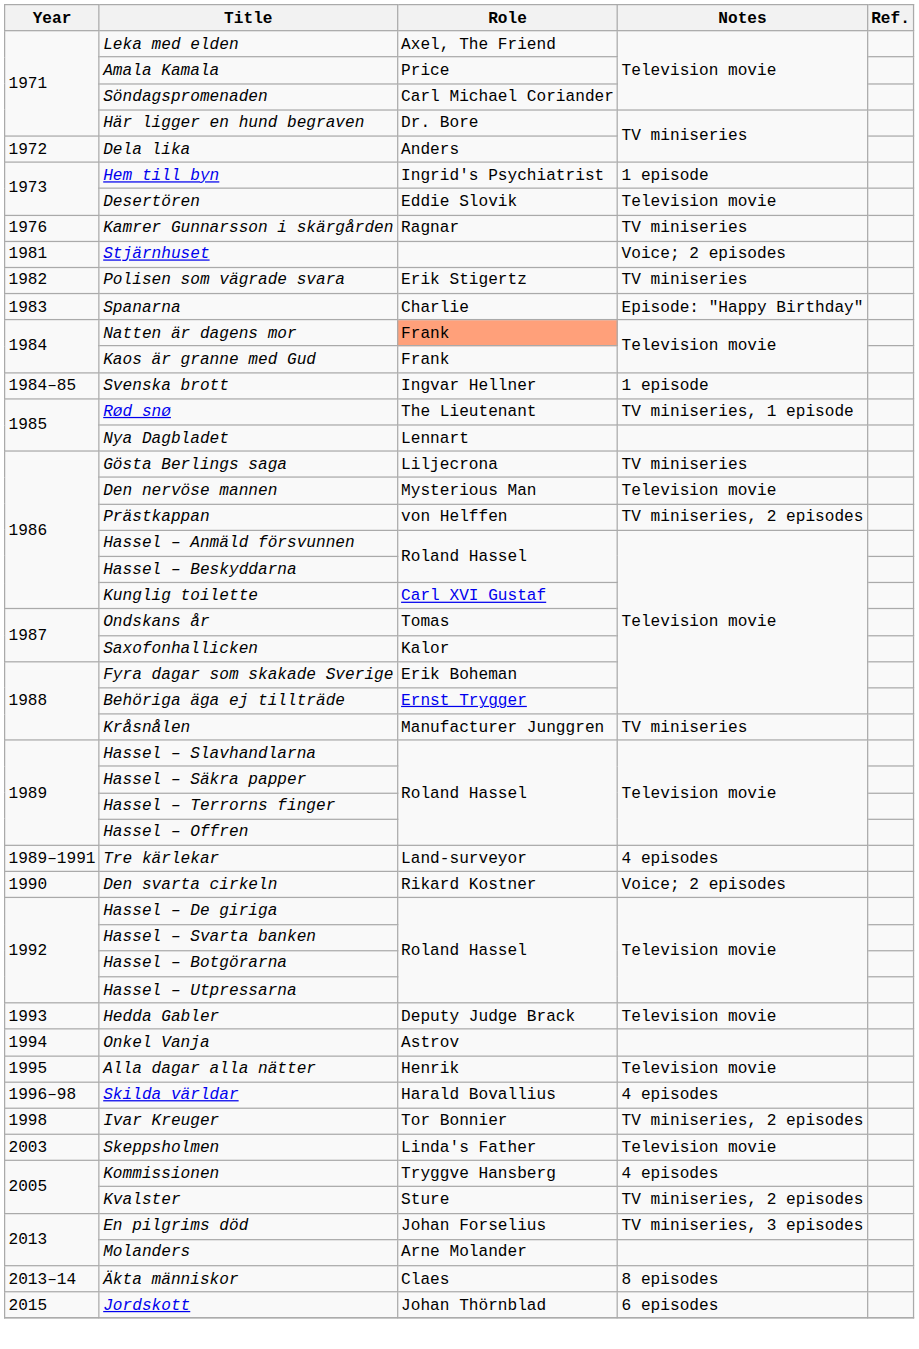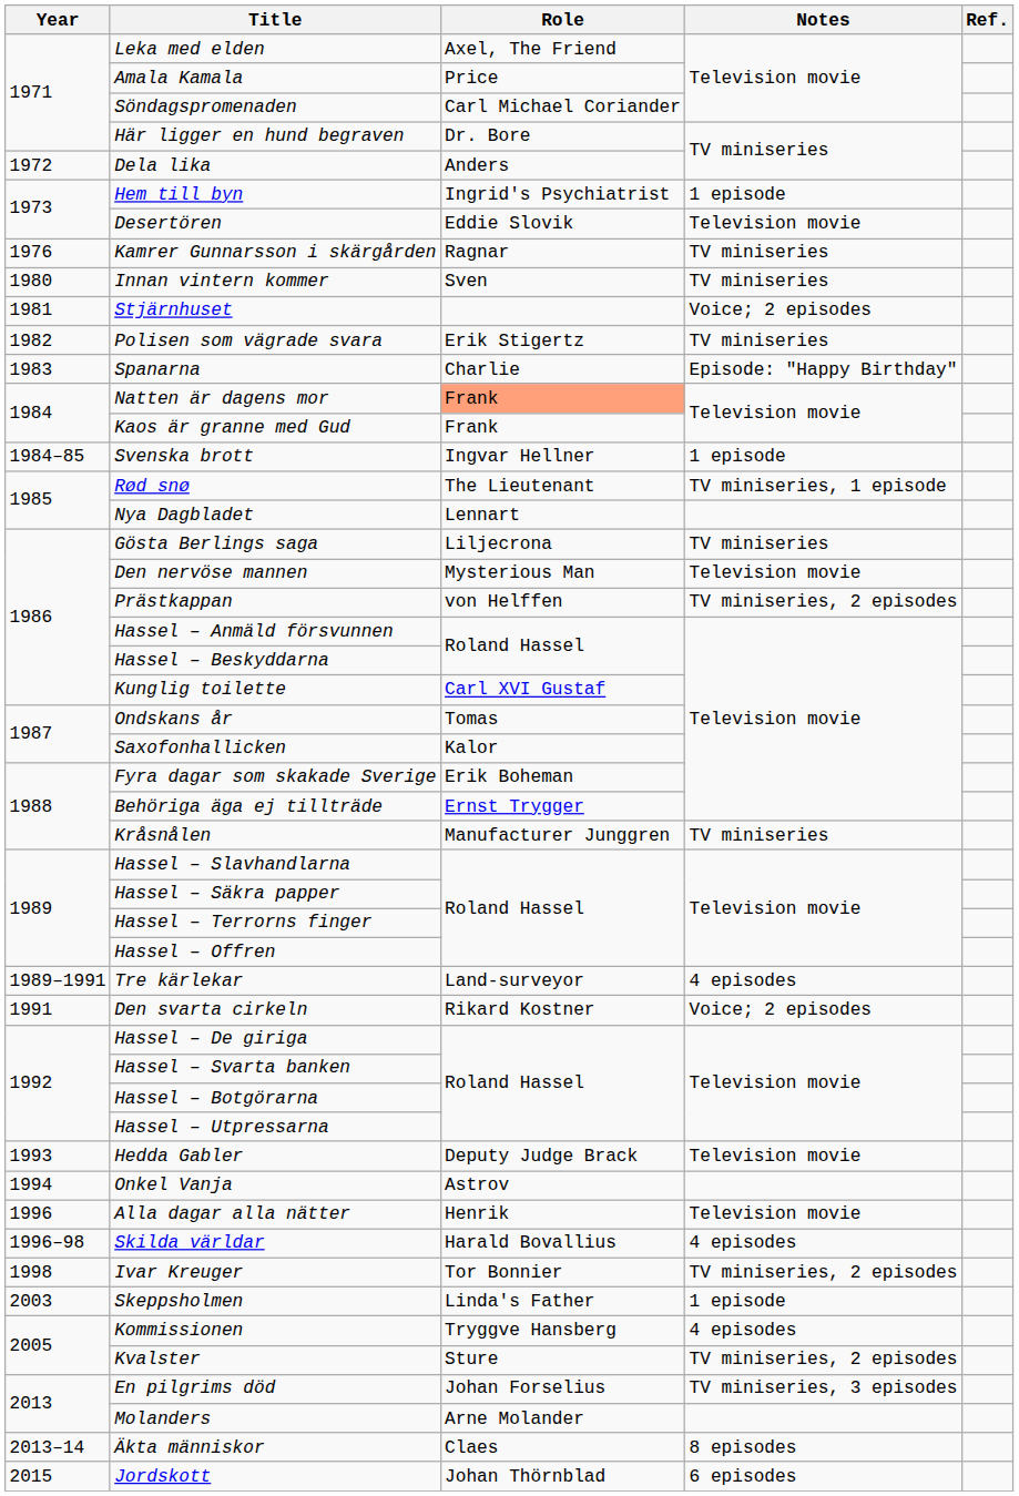 <table class="wikitable">
 <tr>
 <th>Year</th>
 <th>Title</th>
 <th>Role</th>
 <th>Notes</th>
 <th>Ref.</th>
 </tr>
 <tr>
 <td rowspan="4">1971</td>
 <td><em>Leka med elden</em></td>
 <td>Axel, The Friend</td>
 <td rowspan="3">Television movie</td>
 <td></td>
 </tr>
 <tr>
 <td><em>Amala Kamala</em></td>
 <td>Price</td>
 <td></td>
 </tr>
 <tr>
 <td><em>Söndagspromenaden</em></td>
 <td>Carl Michael Coriander</td>
 <td></td>
 </tr>
 <tr>
 <td><em>Här ligger en hund begraven</em></td>
 <td>Dr. Bore</td>
 <td rowspan="2">TV miniseries</td>
 <td></td>
 </tr>
 <tr>
 <td>1972</td>
 <td><em>Dela lika</em></td>
 <td>Anders</td>
 <td></td>
 </tr>
 <tr>
 <td rowspan="2">1973</td>
 <td><em><a href='#'>Hem till byn</a></em></td>
 <td>Ingrid's Psychiatrist</td>
 <td>1 episode</td>
 <td></td>
 </tr>
 <tr>
 <td><em>Desertören</em></td>
 <td>Eddie Slovik</td>
 <td>Television movie</td>
 <td></td>
 </tr>
 <tr>
 <td>1976</td>
 <td><em>Kamrer Gunnarsson i skärgården</em></td>
 <td>Ragnar</td>
+<td>TV miniseries</td>
+<td></td>
+</tr>
+<tr>
+<td>1980</td>
+<td><em>Innan vintern kommer</em></td>
+<td>Sven</td>
 <td>TV miniseries</td>
 <td></td>
 </tr>
 <tr>
 <td>1981</td>
 <td><em><a href='#'>Stjärnhuset</a></em></td>
 <td></td>
 <td>Voice; 2 episodes</td>
 <td></td>
 </tr>
 <tr>
 <td>1982</td>
 <td><em>Polisen som vägrade svara</em></td>
 <td>Erik Stigertz</td>
 <td>TV miniseries</td>
 <td></td>
 </tr>
 <tr>
 <td>1983</td>
 <td><em>Spanarna</em></td>
 <td>Charlie</td>
 <td>Episode: "Happy Birthday"</td>
 <td></td>
 </tr>
 <tr>
 <td rowspan="2">1984</td>
 <td><em>Natten är dagens mor</em></td>
 <td style="background: lightsalmon;">Frank</td>
 <td rowspan="2">Television movie</td>
 <td></td>
 </tr>
 <tr>
 <td><em>Kaos är granne med Gud</em></td>
 <td>Frank</td>
 <td></td>
 </tr>
 <tr>
 <td>1984–85</td>
 <td><em>Svenska brott</em></td>
 <td>Ingvar Hellner</td>
 <td>1 episode</td>
 <td></td>
 </tr>
 <tr>
 <td rowspan="2">1985</td>
 <td><em><a href='#'>Rød snø</a></em></td>
 <td>The Lieutenant</td>
 <td>TV miniseries, 1 episode</td>
 <td></td>
 </tr>
 <tr>
 <td><em>Nya Dagbladet</em></td>
 <td>Lennart</td>
 <td></td>
 <td></td>
 </tr>
 <tr>
 <td rowspan="6">1986</td>
 <td><em>Gösta Berlings saga</em></td>
 <td>Liljecrona</td>
 <td>TV miniseries</td>
 <td></td>
 </tr>
 <tr>
 <td><em>Den nervöse mannen</em></td>
 <td>Mysterious Man</td>
 <td>Television movie</td>
 <td></td>
 </tr>
 <tr>
 <td><em>Prästkappan</em></td>
 <td>von Helffen</td>
 <td>TV miniseries, 2 episodes</td>
 <td></td>
 </tr>
 <tr>
 <td><em>Hassel – Anmäld försvunnen</em></td>
 <td rowspan="2">Roland Hassel</td>
 <td rowspan="7">Television movie</td>
 <td></td>
 </tr>
 <tr>
 <td><em>Hassel – Beskyddarna</em></td>
 <td></td>
 </tr>
 <tr>
 <td><em>Kunglig toilette</em></td>
 <td><a href='#'>Carl XVI Gustaf</a></td>
 <td></td>
 </tr>
 <tr>
 <td rowspan="2">1987</td>
 <td><em>Ondskans år</em></td>
 <td>Tomas</td>
 <td></td>
 </tr>
 <tr>
 <td><em>Saxofonhallicken</em></td>
 <td>Kalor</td>
 <td></td>
 </tr>
 <tr>
 <td rowspan="3">1988</td>
 <td><em>Fyra dagar som skakade Sverige</em></td>
 <td>Erik Boheman</td>
 <td></td>
 </tr>
 <tr>
 <td><em>Behöriga äga ej tillträde</em></td>
 <td><a href='#'>Ernst Trygger</a></td>
 <td></td>
 </tr>
 <tr>
 <td><em>Kråsnålen</em></td>
 <td>Manufacturer Junggren</td>
 <td>TV miniseries</td>
 <td></td>
 </tr>
 <tr>
 <td rowspan="4">1989</td>
 <td><em>Hassel – Slavhandlarna</em></td>
 <td rowspan="4">Roland Hassel</td>
 <td rowspan="4">Television movie</td>
 <td></td>
 </tr>
 <tr>
 <td><em>Hassel – Säkra papper</em></td>
 <td></td>
 </tr>
 <tr>
 <td><em>Hassel – Terrorns finger</em></td>
 <td></td>
 </tr>
 <tr>
 <td><em>Hassel – Offren</em></td>
 <td></td>
 </tr>
 <tr>
 <td>1989–1991</td>
 <td><em>Tre kärlekar</em></td>
 <td>Land-surveyor</td>
 <td>4 episodes</td>
 <td></td>
 </tr>
 <tr>
-<td>1990</td>
+<td>1991</td>
 <td><em>Den svarta cirkeln</em></td>
 <td>Rikard Kostner</td>
 <td>Voice; 2 episodes</td>
 <td></td>
 </tr>
 <tr>
 <td rowspan="4">1992</td>
 <td><em>Hassel – De giriga</em></td>
 <td rowspan="4">Roland Hassel</td>
 <td rowspan="4">Television movie</td>
 <td></td>
 </tr>
 <tr>
 <td><em>Hassel – Svarta banken</em></td>
 <td></td>
 </tr>
 <tr>
 <td><em>Hassel – Botgörarna</em></td>
 <td></td>
 </tr>
 <tr>
 <td><em>Hassel – Utpressarna</em></td>
 <td></td>
 </tr>
 <tr>
 <td>1993</td>
 <td><em>Hedda Gabler</em></td>
 <td>Deputy Judge Brack</td>
 <td>Television movie</td>
 <td></td>
 </tr>
 <tr>
 <td>1994</td>
 <td><em>Onkel Vanja</em></td>
 <td>Astrov</td>
 <td></td>
 <td></td>
 </tr>
 <tr>
-<td>1995</td>
+<td>1996</td>
 <td><em>Alla dagar alla nätter</em></td>
 <td>Henrik</td>
 <td>Television movie</td>
 <td></td>
 </tr>
 <tr>
 <td>1996–98</td>
 <td><em><a href='#'>Skilda världar</a></em></td>
 <td>Harald Bovallius</td>
 <td>4 episodes</td>
 <td></td>
 </tr>
 <tr>
 <td>1998</td>
 <td><em>Ivar Kreuger</em></td>
 <td>Tor Bonnier</td>
 <td>TV miniseries, 2 episodes</td>
 <td></td>
 </tr>
 <tr>
 <td>2003</td>
 <td><em>Skeppsholmen</em></td>
 <td>Linda's Father</td>
-<td>Television movie</td>
+<td>1 episode</td>
 <td></td>
 </tr>
 <tr>
 <td rowspan="2">2005</td>
 <td><em>Kommissionen</em></td>
 <td>Tryggve Hansberg</td>
 <td>4 episodes</td>
 <td></td>
 </tr>
 <tr>
 <td><em>Kvalster</em></td>
 <td>Sture</td>
 <td>TV miniseries, 2 episodes</td>
 <td></td>
 </tr>
 <tr>
 <td rowspan="2">2013</td>
 <td><em>En pilgrims död</em></td>
 <td>Johan Forselius</td>
 <td>TV miniseries, 3 episodes</td>
 <td></td>
 </tr>
 <tr>
 <td><em>Molanders</em></td>
 <td>Arne Molander</td>
 <td></td>
 <td></td>
 </tr>
 <tr>
 <td>2013–14</td>
 <td><em>Äkta människor</em></td>
 <td>Claes</td>
 <td>8 episodes</td>
 <td></td>
 </tr>
 <tr>
 <td>2015</td>
 <td><em><a href='#'>Jordskott</a></em></td>
 <td>Johan Thörnblad</td>
 <td>6 episodes</td>
 <td></td>
 </tr>
 <tr>
 </tr>
 </table>
